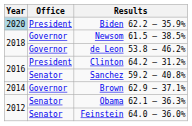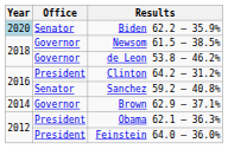 <table class=wikitable>
 <tr>
 <th width="30">Year</th>
 <th width="60">Office</th>
 <th width="180">Results</th>
 </tr>
 <tr>
 <td style="background: lightblue;">2020</td>
-<td><a href='#'>President</a></td>
+<td><a href='#'>Senator</a></td>
 <td align="right" ><a href='#'>Biden</a> 62.2 – 35.9%</td>
 </tr>
 <tr>
 <td rowspan="2">2018</td>
 <td><a href='#'>Governor</a></td>
 <td align="right" ><a href='#'>Newsom</a> 61.5 – 38.5%</td>
 </tr>
 <tr>
 <td><a href='#'>Governor</a></td>
 <td align="right" ><a href='#'>de Leon</a> 53.8 – 46.2%</td>
 </tr>
 <tr>
 <td rowspan="2">2016</td>
 <td><a href='#'>President</a></td>
 <td align="right" ><a href='#'>Clinton</a> 64.2 – 31.2%</td>
 </tr>
 <tr>
 <td><a href='#'>Senator</a></td>
 <td align="right" ><a href='#'>Sanchez</a> 59.2 – 40.8%</td>
 </tr>
 <tr>
 <td>2014</td>
 <td><a href='#'>Governor</a></td>
 <td align="right" ><a href='#'>Brown</a> 62.9 – 37.1%</td>
 </tr>
 <tr>
 <td rowspan="2">2012</td>
-<td><a href='#'>Senator</a></td>
+<td><a href='#'>President</a></td>
 <td align="right" ><a href='#'>Obama</a> 62.1 – 36.3%</td>
 </tr>
 <tr>
-<td><a href='#'>Senator</a></td>
+<td><a href='#'>President</a></td>
 <td align="right" ><a href='#'>Feinstein</a> 64.0 – 36.0%</td>
 </tr>
 </table>
